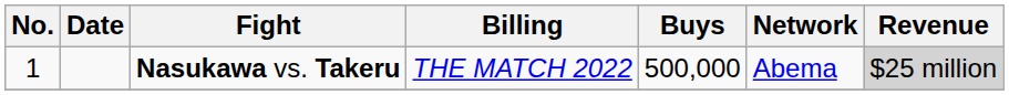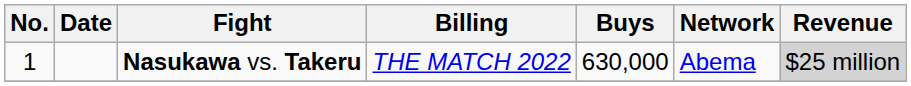 <table class="wikitable sortable">
 <tr>
 <th>No.</th>
 <th>Date</th>
 <th>Fight</th>
 <th>Billing</th>
 <th>Buys</th>
 <th>Network</th>
 <th>Revenue</th>
 </tr>
 <tr>
 <td align=center>1</td>
 <td></td>
 <td><strong>Nasukawa</strong> vs. <strong>Takeru</strong></td>
 <td><a href='#'><em>THE MATCH 2022</em></a></td>
-<td>500,000</td>
+<td>630,000</td>
 <td><a href='#'>Abema</a></td>
 <td style="background: lightgrey;">$25 million</td>
 </tr>
 <tr>
 </tr>
 </table>
